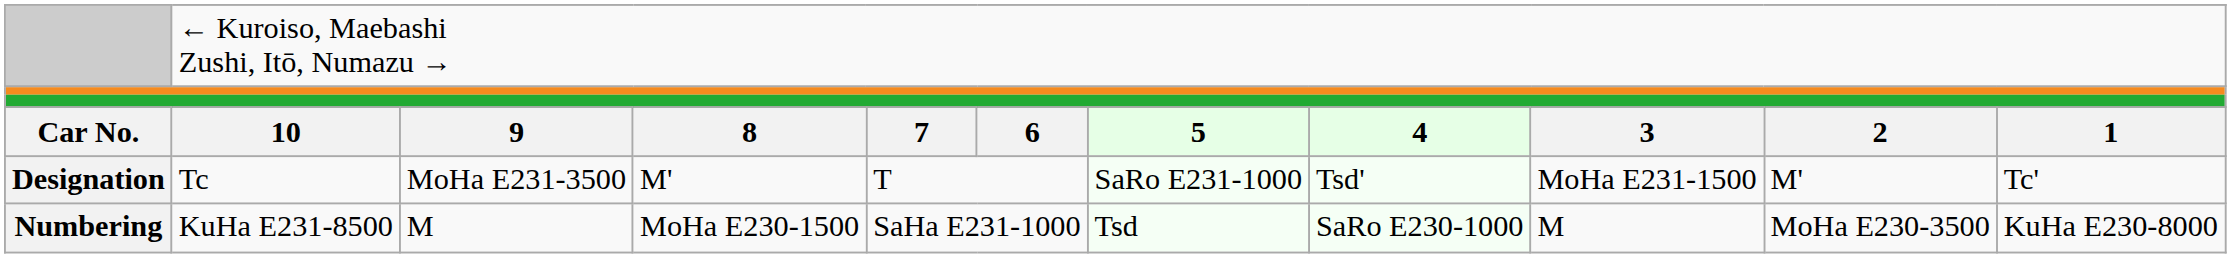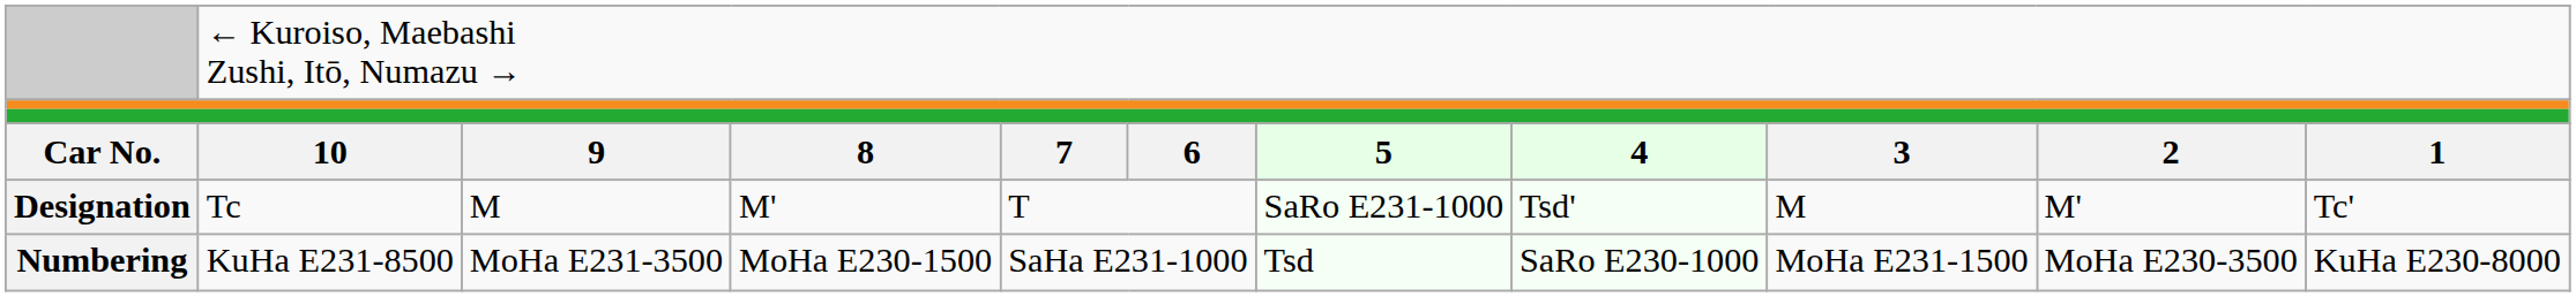 <table class="wikitable">
 <tr>
 <td style="background-color:#ccc;"> </td>
 <td colspan="10"><div>← Kuroiso, Maebashi</div><div>Zushi, Itō, Numazu →</div></td>
 </tr>
 <tr style="line-height: 3.3px; background-color: #F68B1E;">
 <td colspan="11" style="padding:0; border:0;"> </td>
 </tr>
 <tr style="line-height: 6.7px; background-color: #22AA33;">
 <td colspan="11" style="padding:0; border:0;"> </td>
 </tr>
 <tr>
 <th>Car No.</th>
 <th>10</th>
 <th>9</th>
 <th>8</th>
 <th>7</th>
 <th>6</th>
 <th style="background: #E6FFE6">5</th>
 <th style="background: #E6FFE6">4</th>
 <th>3</th>
 <th>2</th>
 <th>1</th>
 </tr>
 <tr>
 <th>Designation</th>
 <td>Tc</td>
-<td>MoHa E231-3500</td>
+<td>M</td>
 <td>M'</td>
 <td colspan="2">T</td>
 <td style="background: #F5FFF5">SaRo E231-1000</td>
 <td style="background: #F5FFF5">Tsd'</td>
-<td>MoHa E231-1500</td>
+<td>M</td>
 <td>M'</td>
 <td>Tc'</td>
 </tr>
 <tr>
 <th>Numbering</th>
 <td>KuHa E231-8500</td>
-<td>M</td>
+<td>MoHa E231-3500</td>
 <td>MoHa E230-1500</td>
 <td colspan="2">SaHa E231-1000</td>
 <td style="background: #F5FFF5">Tsd</td>
 <td style="background: #F5FFF5">SaRo E230-1000</td>
-<td>M</td>
+<td>MoHa E231-1500</td>
 <td>MoHa E230-3500</td>
 <td>KuHa E230-8000</td>
 </tr>
 </table>
